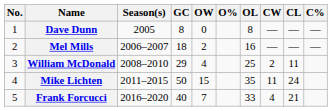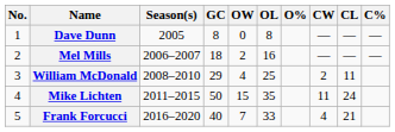 <table class="wikitable sortable plainrowheaders" style="text-align:center">
 <tr>
 <th scope="col" class="unsortable">No.</th>
 <th scope="col">Name</th>
 <th scope="col">Season(s)</th>
 <th scope="col">GC</th>
 <th scope="col">OW</th>
+<th scope="col">OL</th>
 <th scope="col">O%</th>
-<th scope="col">OL</th>
 <th scope="col">CW</th>
 <th scope="col">CL</th>
 <th scope="col">C%</th>
 </tr>
 <tr>
 <td>1</td>
 <th scope="row"><a href='#'>Dave Dunn</a></th>
 <td>2005</td>
 <td>8</td>
 <td>0</td>
+<td>8</td>
 <td></td>
-<td>8</td>
 <td>—</td>
 <td>—</td>
 <td>—</td>
 </tr>
 <tr>
 <td>2</td>
 <th scope="row"><a href='#'>Mel Mills</a></th>
 <td>2006–2007</td>
 <td>18</td>
 <td>2</td>
+<td>16</td>
 <td></td>
-<td>16</td>
 <td>—</td>
 <td>—</td>
 <td>—</td>
 </tr>
 <tr>
 <td>3</td>
 <th scope="row"><a href='#'>William McDonald</a></th>
 <td>2008–2010</td>
 <td>29</td>
 <td>4</td>
+<td>25</td>
 <td></td>
-<td>25</td>
 <td>2</td>
 <td>11</td>
 <td></td>
 </tr>
 <tr>
 <td>4</td>
 <th scope="row"><a href='#'>Mike Lichten</a></th>
 <td>2011–2015</td>
 <td>50</td>
 <td>15</td>
+<td>35</td>
 <td></td>
-<td>35</td>
 <td>11</td>
 <td>24</td>
 <td></td>
 </tr>
 <tr>
 <td>5</td>
 <th scope="row"><a href='#'>Frank Forcucci</a></th>
 <td>2016–2020</td>
 <td>40</td>
 <td>7</td>
+<td>33</td>
 <td></td>
-<td>33</td>
 <td>4</td>
 <td>21</td>
 <td></td>
 </tr>
 </table>
